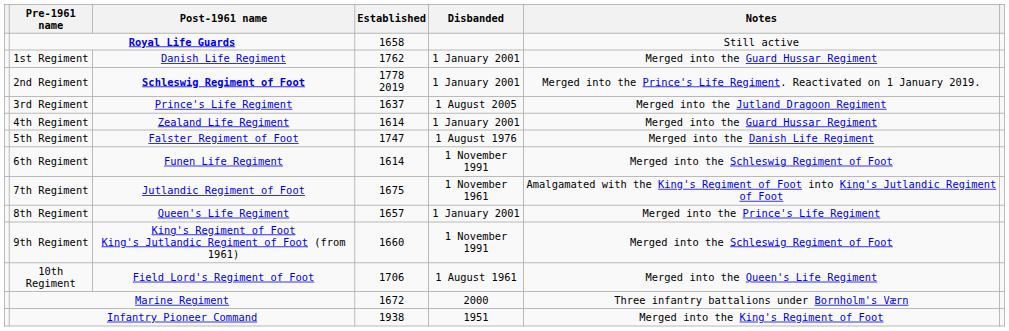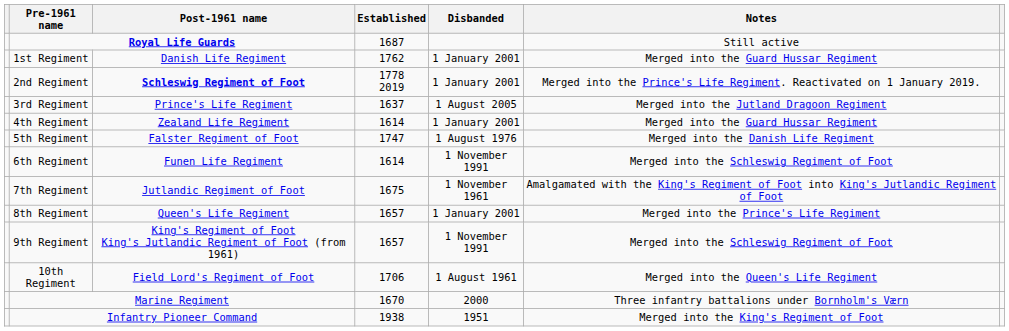 <table class="wikitable" style="text-align:center;">
 <tr>
 <th></th>
 <th>Pre-1961 name</th>
 <th>Post-1961 name</th>
 <th>Established</th>
 <th>Disbanded</th>
 <th>Notes</th>
 <th></th>
 </tr>
 <tr>
 <td></td>
 <td colspan=2><strong><a href='#'>Royal Life Guards</a></strong></td>
-<td>1658</td>
+<td>1687</td>
 <td></td>
 <td>Still active</td>
 <td></td>
 </tr>
 <tr>
 <td></td>
 <td>1st Regiment</td>
 <td><a href='#'>Danish Life Regiment</a></td>
 <td>1762</td>
 <td>1 January 2001</td>
 <td>Merged into the <a href='#'>Guard Hussar Regiment</a></td>
 <td></td>
 </tr>
 <tr>
 <td></td>
 <td>2nd Regiment</td>
 <td><strong><a href='#'>Schleswig Regiment of Foot</a></strong></td>
 <td>1778<br>2019</td>
 <td>1 January 2001</td>
 <td>Merged into the <a href='#'>Prince's Life Regiment</a>. Reactivated on 1 January 2019.</td>
 <td></td>
 </tr>
 <tr>
 <td></td>
 <td>3rd Regiment</td>
 <td><a href='#'>Prince's Life Regiment</a></td>
 <td>1637</td>
 <td>1 August 2005</td>
 <td>Merged into the <a href='#'>Jutland Dragoon Regiment</a></td>
 <td></td>
 </tr>
 <tr>
 <td></td>
 <td>4th Regiment</td>
 <td><a href='#'>Zealand Life Regiment</a></td>
 <td>1614</td>
 <td>1 January 2001</td>
 <td>Merged into the <a href='#'>Guard Hussar Regiment</a></td>
 <td></td>
 </tr>
 <tr>
 <td></td>
 <td>5th Regiment</td>
 <td><a href='#'>Falster Regiment of Foot</a></td>
 <td>1747</td>
 <td>1 August 1976</td>
 <td>Merged into the <a href='#'>Danish Life Regiment</a></td>
 <td></td>
 </tr>
 <tr>
 <td></td>
 <td>6th Regiment</td>
 <td><a href='#'>Funen Life Regiment</a></td>
 <td>1614</td>
 <td>1 November 1991</td>
 <td>Merged into the <a href='#'>Schleswig Regiment of Foot</a></td>
 <td></td>
 </tr>
 <tr>
 <td></td>
 <td>7th Regiment</td>
 <td><a href='#'>Jutlandic Regiment of Foot</a></td>
 <td>1675</td>
 <td>1 November 1961</td>
 <td>Amalgamated with the <a href='#'>King's Regiment of Foot</a> into <a href='#'>King's Jutlandic Regiment of Foot</a></td>
 <td></td>
 </tr>
 <tr>
 <td></td>
 <td>8th Regiment</td>
 <td><a href='#'>Queen's Life Regiment</a></td>
 <td>1657</td>
 <td>1 January 2001</td>
 <td>Merged into the <a href='#'>Prince's Life Regiment</a></td>
 <td></td>
 </tr>
 <tr>
 <td></td>
 <td>9th Regiment</td>
 <td><a href='#'>King's Regiment of Foot</a><br><a href='#'>King's Jutlandic Regiment of Foot</a> (from 1961)</td>
-<td>1660</td>
+<td>1657</td>
 <td>1 November 1991</td>
 <td>Merged into the <a href='#'>Schleswig Regiment of Foot</a></td>
 <td></td>
 </tr>
 <tr>
 <td></td>
 <td>10th Regiment</td>
 <td><a href='#'>Field Lord's Regiment of Foot</a></td>
 <td>1706</td>
 <td>1 August 1961</td>
 <td>Merged into the <a href='#'>Queen's Life Regiment</a></td>
 <td></td>
 </tr>
 <tr>
 <td></td>
 <td colspan=2><a href='#'>Marine Regiment</a></td>
-<td>1672</td>
+<td>1670</td>
 <td>2000</td>
 <td>Three infantry battalions under <a href='#'>Bornholm's Værn</a></td>
 <td></td>
 </tr>
 <tr>
 <td></td>
 <td colspan=2><a href='#'>Infantry Pioneer Command</a></td>
 <td>1938</td>
 <td>1951</td>
 <td>Merged into the <a href='#'>King's Regiment of Foot</a></td>
 <td></td>
 </tr>
 </table>
